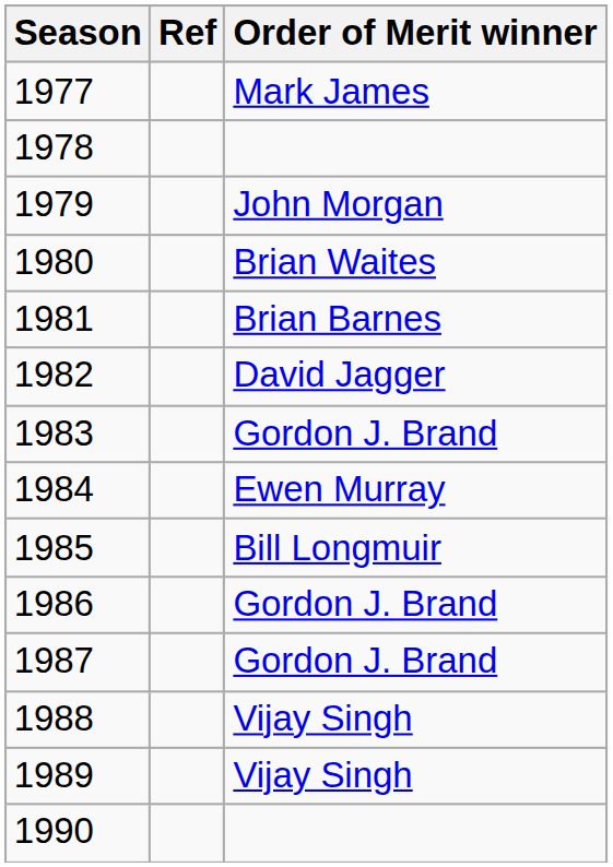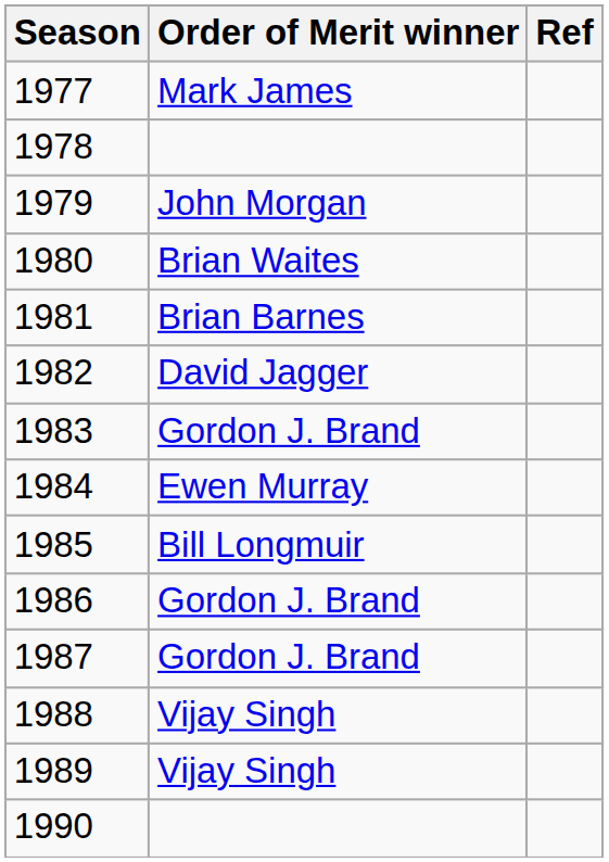 <table class="wikitable">
 <tr>
 <th>Season</th>
+<th>Order of Merit winner</th>
 <th>Ref</th>
-<th>Order of Merit winner</th>
 </tr>
 <tr>
 <td>1977</td>
+<td><a href='#'>Mark James</a></td>
 <td></td>
-<td><a href='#'>Mark James</a></td>
 </tr>
 <tr>
 <td>1978</td>
 <td></td>
 <td></td>
 </tr>
 <tr>
 <td>1979</td>
+<td><a href='#'>John Morgan</a></td>
 <td></td>
-<td><a href='#'>John Morgan</a></td>
 </tr>
 <tr>
 <td>1980</td>
+<td><a href='#'>Brian Waites</a></td>
 <td></td>
-<td><a href='#'>Brian Waites</a></td>
 </tr>
 <tr>
 <td>1981</td>
+<td><a href='#'>Brian Barnes</a></td>
 <td></td>
-<td><a href='#'>Brian Barnes</a></td>
 </tr>
 <tr>
 <td>1982</td>
+<td><a href='#'>David Jagger</a></td>
 <td></td>
-<td><a href='#'>David Jagger</a></td>
 </tr>
 <tr>
 <td>1983</td>
+<td><a href='#'>Gordon J. Brand</a></td>
 <td></td>
-<td><a href='#'>Gordon J. Brand</a></td>
 </tr>
 <tr>
 <td>1984</td>
+<td><a href='#'>Ewen Murray</a></td>
 <td></td>
-<td><a href='#'>Ewen Murray</a></td>
 </tr>
 <tr>
 <td>1985</td>
+<td><a href='#'>Bill Longmuir</a></td>
 <td></td>
-<td><a href='#'>Bill Longmuir</a></td>
 </tr>
 <tr>
 <td>1986</td>
+<td><a href='#'>Gordon J. Brand</a></td>
 <td></td>
-<td><a href='#'>Gordon J. Brand</a></td>
 </tr>
 <tr>
 <td>1987</td>
+<td><a href='#'>Gordon J. Brand</a></td>
 <td></td>
-<td><a href='#'>Gordon J. Brand</a></td>
 </tr>
 <tr>
 <td>1988</td>
+<td><a href='#'>Vijay Singh</a></td>
 <td></td>
-<td><a href='#'>Vijay Singh</a></td>
 </tr>
 <tr>
 <td>1989</td>
+<td><a href='#'>Vijay Singh</a></td>
 <td></td>
-<td><a href='#'>Vijay Singh</a></td>
 </tr>
 <tr>
 <td>1990</td>
 <td></td>
 <td></td>
 </tr>
 </table>
